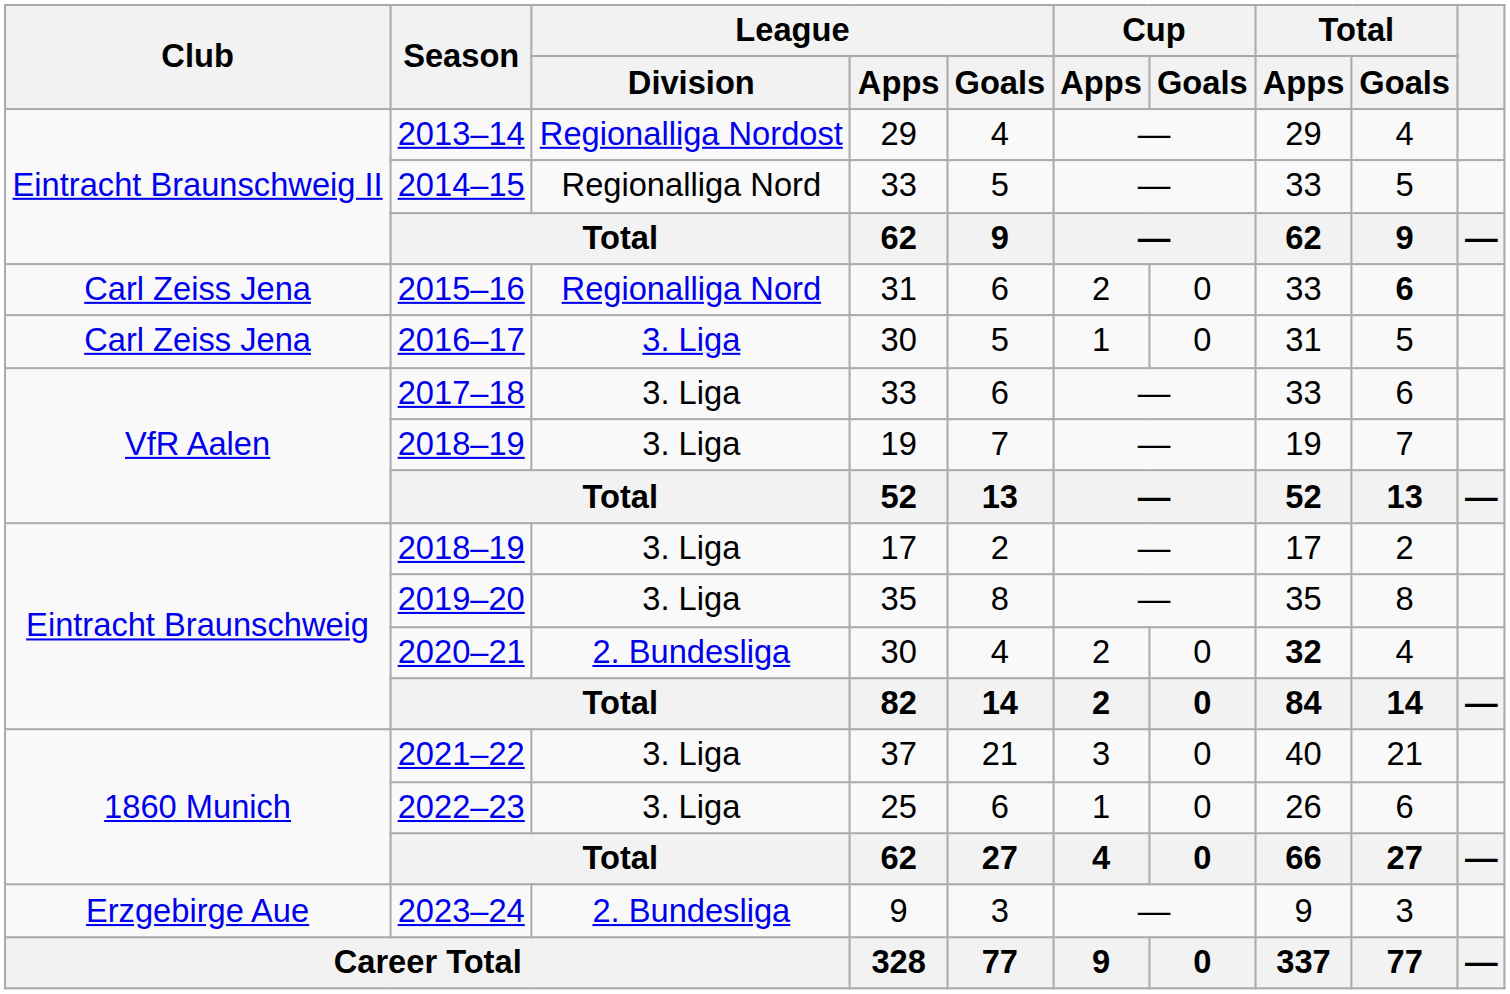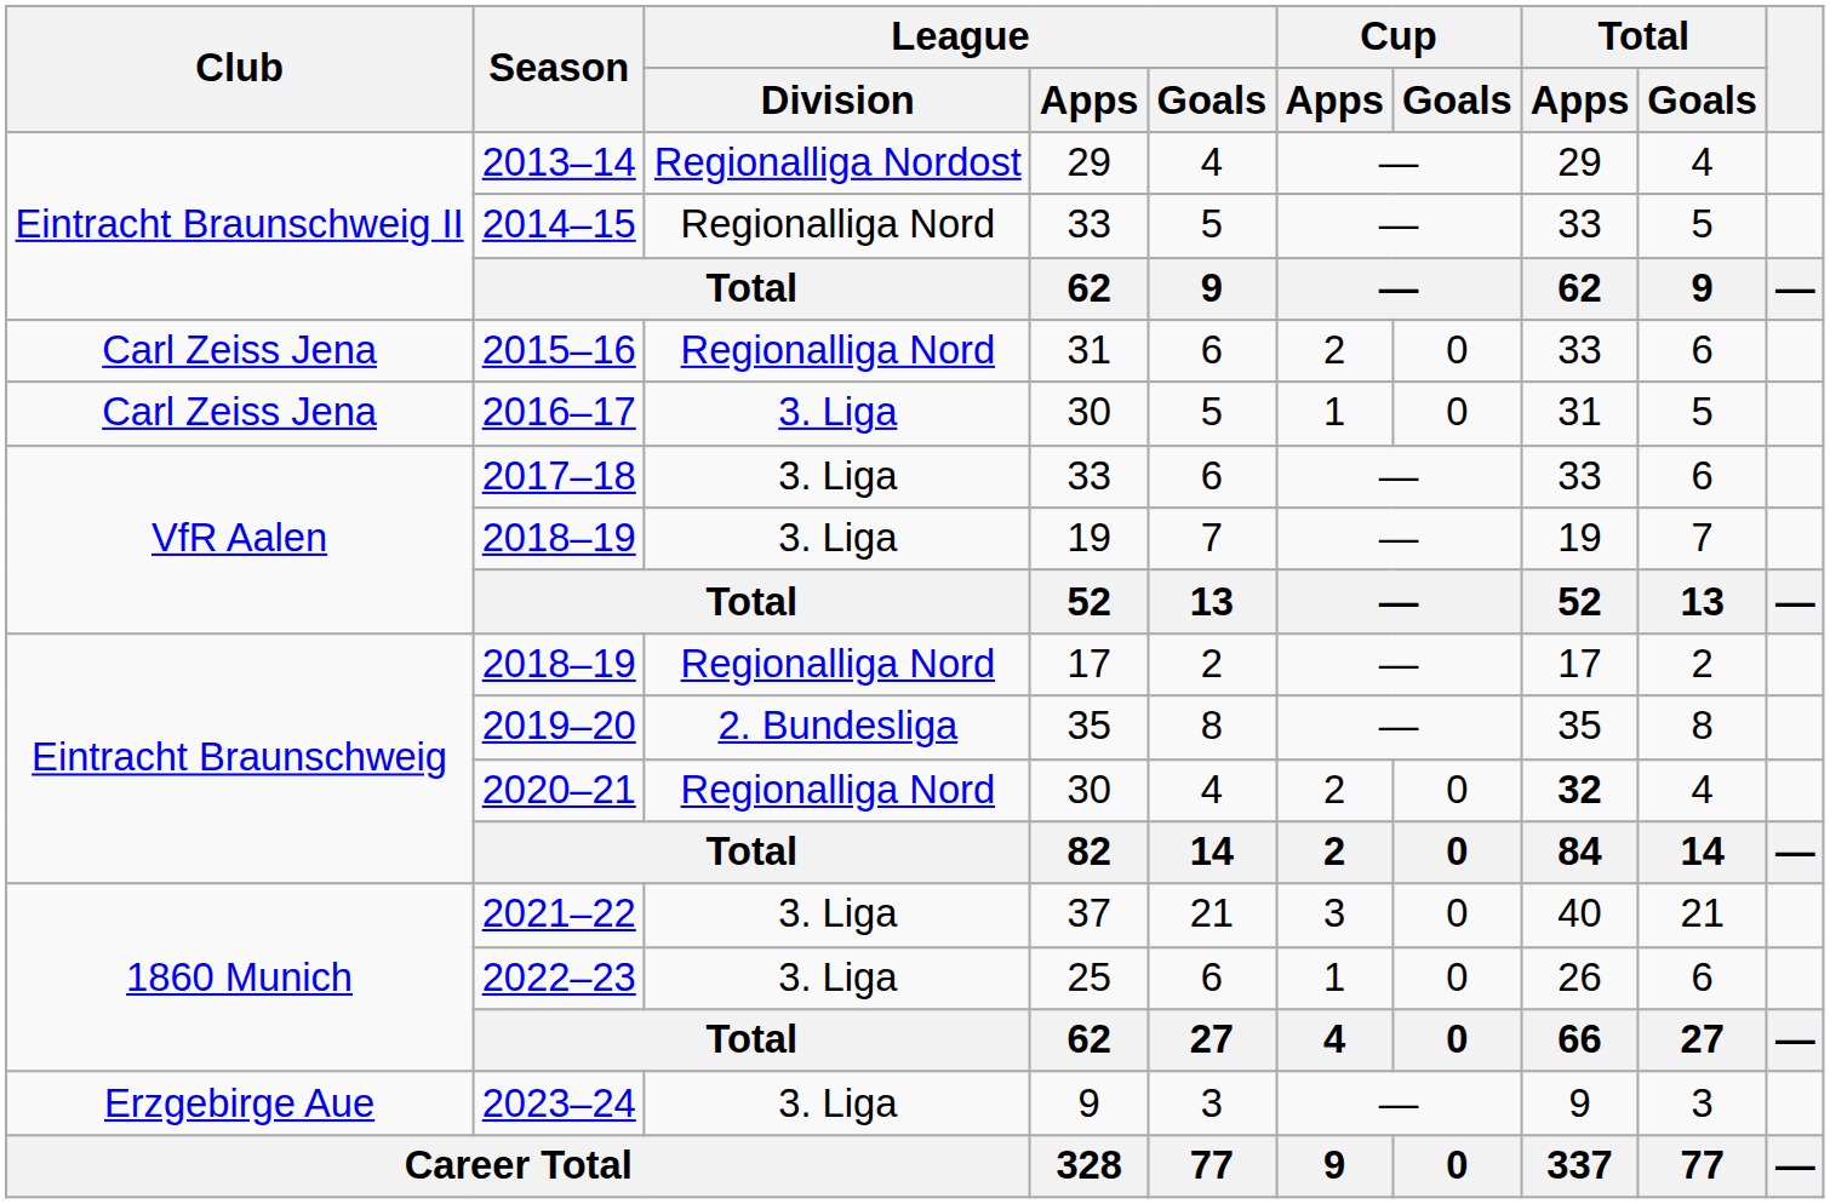 <table class="wikitable" Style="text-align: center">
 <tr>
 <th rowspan="2">Club</th>
 <th rowspan="2">Season</th>
 <th colspan="3">League</th>
 <th colspan="2">Cup</th>
 <th colspan="2">Total</th>
 <th rowspan="2"></th>
 </tr>
 <tr>
 <th>Division</th>
 <th>Apps</th>
 <th>Goals</th>
 <th>Apps</th>
 <th>Goals</th>
 <th>Apps</th>
 <th>Goals</th>
 </tr>
 <tr>
 <td rowspan="3"><a href='#'>Eintracht Braunschweig II</a></td>
 <td><a href='#'>2013–14</a></td>
 <td><a href='#'>Regionalliga Nordost</a></td>
 <td>29</td>
 <td>4</td>
 <td colspan="2">—</td>
 <td>29</td>
 <td>4</td>
 <td></td>
 </tr>
 <tr>
 <td><a href='#'>2014–15</a></td>
 <td>Regionalliga Nord</td>
 <td>33</td>
 <td>5</td>
 <td colspan="2">—</td>
 <td>33</td>
 <td>5</td>
 <td></td>
 </tr>
 <tr>
 <th colspan="2">Total</th>
 <th>62</th>
 <th>9</th>
 <th colspan="2">—</th>
 <th>62</th>
 <th>9</th>
 <th>—</th>
 </tr>
 <tr>
 <td><a href='#'>Carl Zeiss Jena</a></td>
 <td><a href='#'>2015–16</a></td>
 <td><a href='#'>Regionalliga Nord</a></td>
 <td>31</td>
 <td>6</td>
 <td>2</td>
 <td>0</td>
 <td>33</td>
-<td><strong>6</strong></td>
+<td>6</td>
 <td></td>
 </tr>
 <tr>
 <td><a href='#'>Carl Zeiss Jena</a></td>
 <td><a href='#'>2016–17</a></td>
 <td><a href='#'>3. Liga</a></td>
 <td>30</td>
 <td>5</td>
 <td>1</td>
 <td>0</td>
 <td>31</td>
 <td>5</td>
 <td></td>
 </tr>
 <tr>
 <td rowspan="3"><a href='#'>VfR Aalen</a></td>
 <td><a href='#'>2017–18</a></td>
 <td>3. Liga</td>
 <td>33</td>
 <td>6</td>
 <td colspan="2">—</td>
 <td>33</td>
 <td>6</td>
 <td></td>
 </tr>
 <tr>
 <td><a href='#'>2018–19</a></td>
 <td>3. Liga</td>
 <td>19</td>
 <td>7</td>
 <td colspan="2">—</td>
 <td>19</td>
 <td>7</td>
 <td></td>
 </tr>
 <tr>
 <th colspan="2">Total</th>
 <th>52</th>
 <th>13</th>
 <th colspan="2">—</th>
 <th>52</th>
 <th>13</th>
 <th>—</th>
 </tr>
 <tr>
 <td rowspan="4"><a href='#'>Eintracht Braunschweig</a></td>
 <td><a href='#'>2018–19</a></td>
-<td>3. Liga</td>
+<td><a href='#'>Regionalliga Nord</a></td>
 <td>17</td>
 <td>2</td>
 <td colspan="2">—</td>
 <td>17</td>
 <td>2</td>
 <td></td>
 </tr>
 <tr>
 <td><a href='#'>2019–20</a></td>
-<td>3. Liga</td>
+<td><a href='#'>2. Bundesliga</a></td>
 <td>35</td>
 <td>8</td>
 <td colspan="2">—</td>
 <td>35</td>
 <td>8</td>
 <td></td>
 </tr>
 <tr>
 <td><a href='#'>2020–21</a></td>
-<td><a href='#'>2. Bundesliga</a></td>
+<td><a href='#'>Regionalliga Nord</a></td>
 <td>30</td>
 <td>4</td>
 <td>2</td>
 <td>0</td>
 <td><strong>32</strong></td>
 <td>4</td>
 <td></td>
 </tr>
 <tr>
 <th colspan="2">Total</th>
 <th>82</th>
 <th>14</th>
 <th>2</th>
 <th>0</th>
 <th>84</th>
 <th>14</th>
 <th>—</th>
 </tr>
 <tr>
 <td rowspan="3"><a href='#'>1860 Munich</a></td>
 <td><a href='#'>2021–22</a></td>
 <td>3. Liga</td>
 <td>37</td>
 <td>21</td>
 <td>3</td>
 <td>0</td>
 <td>40</td>
 <td>21</td>
 <td></td>
 </tr>
 <tr>
 <td><a href='#'>2022–23</a></td>
 <td>3. Liga</td>
 <td>25</td>
 <td>6</td>
 <td>1</td>
 <td>0</td>
 <td>26</td>
 <td>6</td>
 <td></td>
 </tr>
 <tr>
 <th colspan="2">Total</th>
 <th>62</th>
 <th>27</th>
 <th>4</th>
 <th>0</th>
 <th>66</th>
 <th>27</th>
 <th>—</th>
 </tr>
 <tr>
 <td><a href='#'>Erzgebirge Aue</a></td>
 <td><a href='#'>2023–24</a></td>
-<td><a href='#'>2. Bundesliga</a></td>
+<td>3. Liga</td>
 <td>9</td>
 <td>3</td>
 <td colspan="2">—</td>
 <td>9</td>
 <td>3</td>
 <td></td>
 </tr>
 <tr>
 <th colspan="3">Career Total</th>
 <th>328</th>
 <th>77</th>
 <th>9</th>
 <th>0</th>
 <th>337</th>
 <th>77</th>
 <th>—</th>
 </tr>
 </table>
